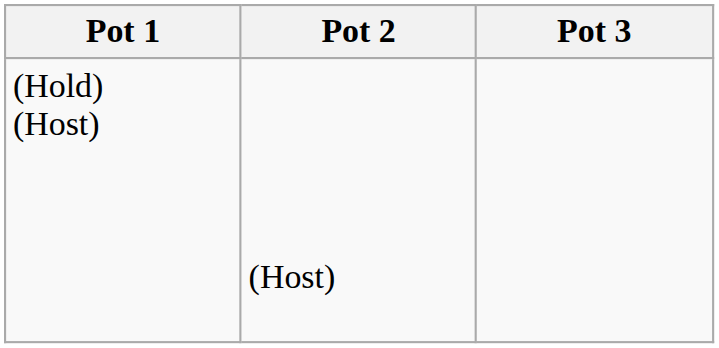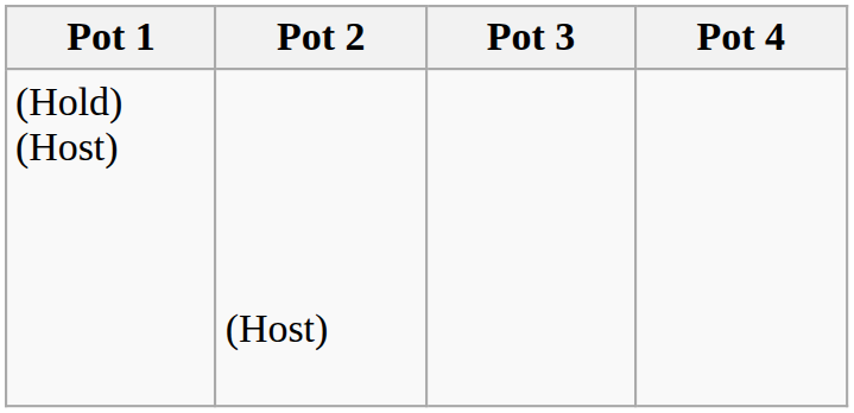 <table class="wikitable">
 <tr>
 <th style="width: 15%;">Pot 1</th>
 <th style="width: 15%;">Pot 2</th>
 <th style="width: 15%;">Pot 3</th>
+<th style="width: 15%;">Pot 4</th>
 </tr>
 <tr>
 <td style="vertical-align: top;"> (Hold)<br> (Host)<br><br><br><br><br><br></td>
 <td style="vertical-align: top;"><br><br><br><br><br> (Host)<br><br></td>
 <td style="vertical-align: top;"><br><br><br><br><br><br><br></td>
+<td style="vertical-align: top;"><br><br><br><br><br><br><br></td>
 </tr>
 </table>
